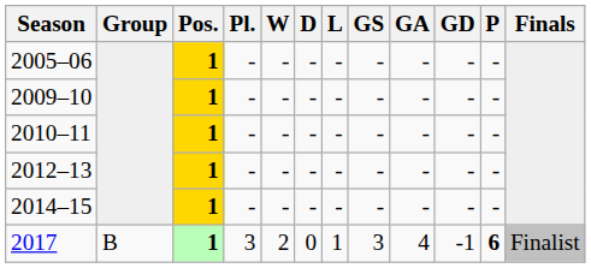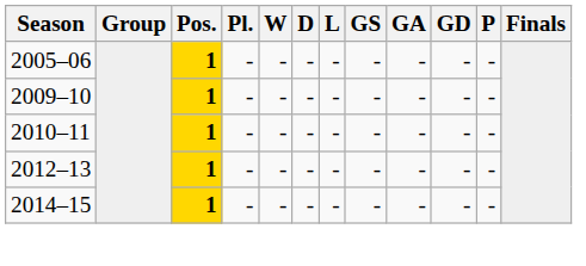 <table class="wikitable">
 <tr style="background:#efefef;">
 <th>Season</th>
 <th>Group</th>
 <th>Pos.</th>
 <th>Pl.</th>
 <th>W</th>
 <th>D</th>
 <th>L</th>
 <th>GS</th>
 <th>GA</th>
 <th>GD</th>
 <th>P</th>
 <th>Finals</th>
 </tr>
 <tr>
 <td>2005–06</td>
 <td rowspan=5 bgcolor=EFEFEF></td>
 <td align=right bgcolor=gold><strong>1</strong></td>
 <td align=right>-</td>
 <td align=right>-</td>
 <td align=right>-</td>
 <td align=right>-</td>
 <td align=right>-</td>
 <td align=right>-</td>
 <td align=right>-</td>
 <td align=right>-</td>
 <td rowspan=5 bgcolor=EFEFEF></td>
 </tr>
 <tr>
 <td>2009–10</td>
 <td align=right bgcolor=gold><strong>1</strong></td>
 <td align=right>-</td>
 <td align=right>-</td>
 <td align=right>-</td>
 <td align=right>-</td>
 <td align=right>-</td>
 <td align=right>-</td>
 <td align=right>-</td>
 <td align=right>-</td>
 </tr>
 <tr>
 <td>2010–11</td>
 <td align=right bgcolor=gold><strong>1</strong></td>
 <td align=right>-</td>
 <td align=right>-</td>
 <td align=right>-</td>
 <td align=right>-</td>
 <td align=right>-</td>
 <td align=right>-</td>
 <td align=right>-</td>
 <td align=right>-</td>
 </tr>
 <tr>
 <td>2012–13</td>
 <td align=right bgcolor=gold><strong>1</strong></td>
 <td align=right>-</td>
 <td align=right>-</td>
 <td align=right>-</td>
 <td align=right>-</td>
 <td align=right>-</td>
 <td align=right>-</td>
 <td align=right>-</td>
 <td align=right>-</td>
 </tr>
 <tr>
 <td>2014–15</td>
 <td align=right bgcolor=gold><strong>1</strong></td>
 <td align=right>-</td>
 <td align=right>-</td>
 <td align=right>-</td>
 <td align=right>-</td>
 <td align=right>-</td>
 <td align=right>-</td>
 <td align=right>-</td>
 <td align=right>-</td>
 </tr>
-<tr>
-<td><a href='#'>2017</a></td>
-<td>B</td>
-<td align=right bgcolor=B9FFB9><strong>1</strong></td>
-<td align=right>3</td>
-<td align=right>2</td>
-<td align=right>0</td>
-<td align=right>1</td>
-<td align=right>3</td>
-<td align=right>4</td>
-<td align=right>-1</td>
-<td align=right><strong>6</strong></td>
-<td bgcolor=silver>Finalist</td>
-</tr>
 </table>
